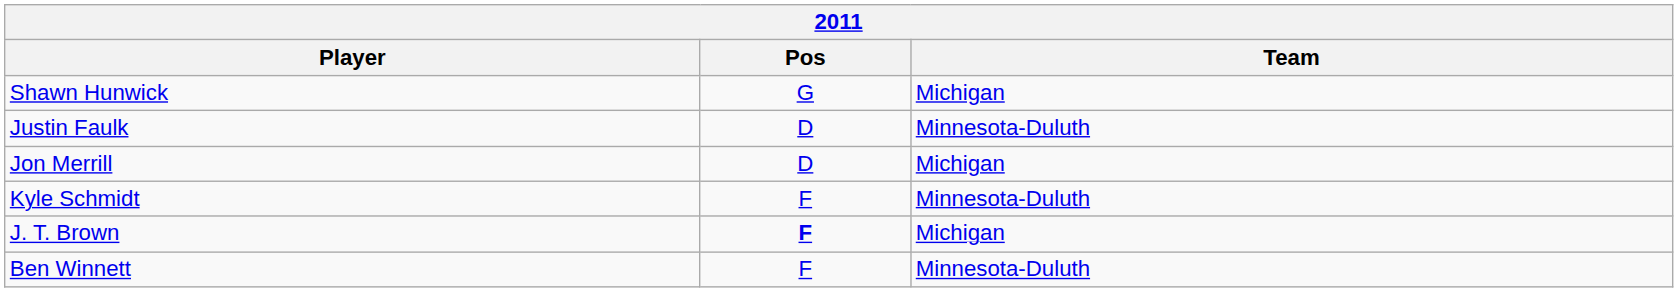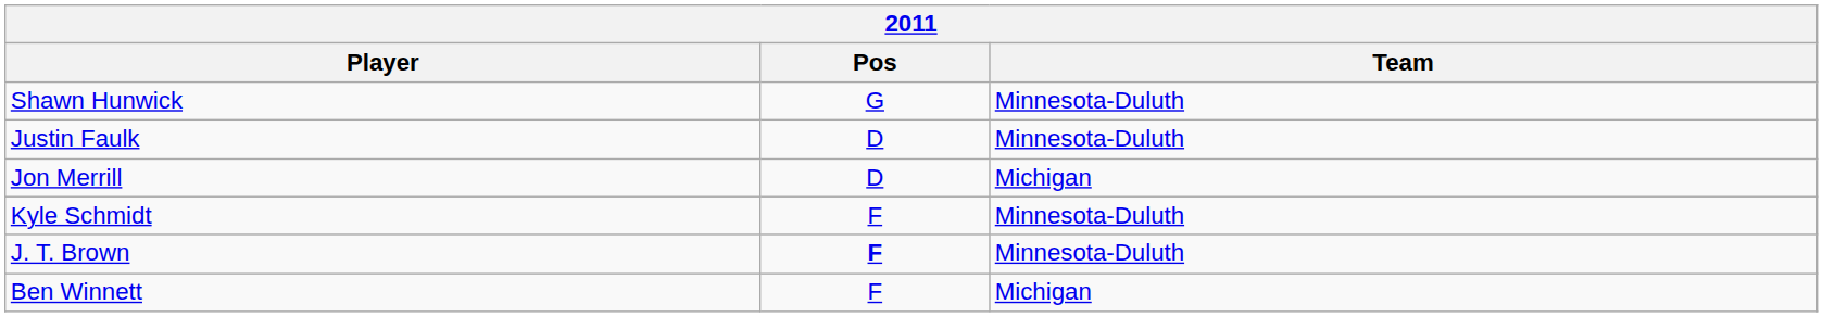 <table class="wikitable" width=95%>
 <tr>
 <th colspan=3><a href='#'>2011</a></th>
 </tr>
 <tr>
 <th>Player</th>
 <th>Pos</th>
 <th>Team</th>
 </tr>
 <tr>
 <td><a href='#'>Shawn Hunwick</a></td>
 <td style="text-align:center;"><a href='#'>G</a></td>
-<td><a href='#'>Michigan</a></td>
+<td><a href='#'>Minnesota-Duluth</a></td>
 </tr>
 <tr>
 <td><a href='#'>Justin Faulk</a></td>
 <td style="text-align:center;"><a href='#'>D</a></td>
 <td><a href='#'>Minnesota-Duluth</a></td>
 </tr>
 <tr>
 <td><a href='#'>Jon Merrill</a></td>
 <td style="text-align:center;"><a href='#'>D</a></td>
 <td><a href='#'>Michigan</a></td>
 </tr>
 <tr>
 <td><a href='#'>Kyle Schmidt</a></td>
 <td style="text-align:center;"><a href='#'>F</a></td>
 <td><a href='#'>Minnesota-Duluth</a></td>
 </tr>
 <tr>
 <td><a href='#'>J. T. Brown</a></td>
 <td style="text-align:center;"><strong><a href='#'>F</a></strong></td>
-<td><a href='#'>Michigan</a></td>
+<td><a href='#'>Minnesota-Duluth</a></td>
 </tr>
 <tr>
 <td><a href='#'>Ben Winnett</a></td>
 <td style="text-align:center;"><a href='#'>F</a></td>
-<td><a href='#'>Minnesota-Duluth</a></td>
+<td><a href='#'>Michigan</a></td>
 </tr>
 </table>
